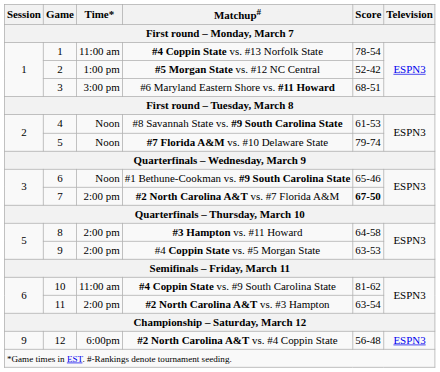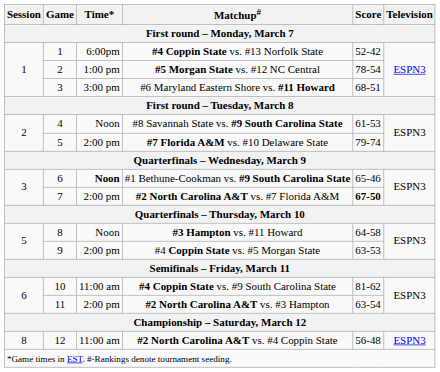 <table class="wikitable" style="font-size: 95%">
 <tr>
 <th>Session</th>
 <th>Game</th>
 <th>Time*</th>
 <th>Matchup<sup>#</sup></th>
 <th>Score</th>
 <th>Television</th>
 </tr>
 <tr>
 <th colspan=6>First round – Monday, March 7</th>
 </tr>
 <tr>
 <td rowspan=3 align=center>1</td>
 <td align=center>1</td>
-<td align=right>11:00 am</td>
+<td align=right>6:00pm</td>
 <td align=center><strong>#4 Coppin State</strong> vs. #13 Norfolk State</td>
-<td>78-54</td>
+<td>52-42</td>
 <td rowspan=3 align=center><a href='#'>ESPN3</a></td>
 </tr>
 <tr>
 <td align=center>2</td>
 <td align=right>1:00 pm</td>
 <td align=center><strong>#5 Morgan State</strong> vs. #12 NC Central</td>
-<td>52-42</td>
+<td>78-54</td>
 </tr>
 <tr>
 <td align=center>3</td>
 <td align=right>3:00 pm</td>
 <td align=center>#6 Maryland Eastern Shore vs. <strong>#11 Howard</strong></td>
 <td>68-51</td>
 </tr>
 <tr>
 <th colspan=6>First round – Tuesday, March 8</th>
 </tr>
 <tr>
 <td rowspan=2 align=center>2</td>
 <td align=center>4</td>
 <td align=right>Noon</td>
 <td align=center>#8 Savannah State vs. <strong>#9 South Carolina State</strong></td>
 <td>61-53</td>
 <td rowspan=2 align=center>ESPN3</td>
 </tr>
 <tr>
 <td align=center>5</td>
-<td align=right>Noon</td>
+<td align=right>2:00 pm</td>
 <td align=center><strong>#7 Florida A&M</strong> vs. #10 Delaware State</td>
 <td>79-74</td>
 </tr>
 <tr>
 <th colspan=6>Quarterfinals – Wednesday, March 9</th>
 </tr>
 <tr>
 <td rowspan=2 align=center>3</td>
 <td align=center>6</td>
-<td align=right>Noon</td>
+<td align=right><strong>Noon</strong></td>
 <td align=center>#1 Bethune-Cookman vs. <strong>#9 South Carolina State</strong></td>
 <td>65-46</td>
 <td rowspan=2 align=center>ESPN3</td>
 </tr>
 <tr>
 <td align=center>7</td>
 <td align=right>2:00 pm</td>
 <td align=center><strong>#2 North Carolina A&T</strong> vs. #7 Florida A&M</td>
 <td><strong>67-50</strong></td>
 </tr>
 <tr>
 <th colspan=6>Quarterfinals – Thursday, March 10</th>
 </tr>
 <tr>
 <td rowspan=2 align=center>5</td>
 <td align=center>8</td>
-<td align=right>2:00 pm</td>
+<td align=right>Noon</td>
 <td align=center><strong>#3 Hampton</strong> vs. #11 Howard</td>
 <td>64-58</td>
 <td rowspan=2 align=center>ESPN3</td>
 </tr>
 <tr>
 <td align=center>9</td>
 <td align=right>2:00 pm</td>
 <td align=center>#4 <strong>Coppin State</strong> vs. #5 Morgan State</td>
 <td>63-53</td>
 </tr>
 <tr>
 <th colspan=6>Semifinals – Friday, March 11</th>
 </tr>
 <tr>
 <td rowspan=2 align=center>6</td>
 <td align=center>10</td>
 <td align=right>11:00 am</td>
 <td align=center><strong>#4 Coppin State</strong> vs. #9 South Carolina State</td>
 <td>81-62</td>
 <td rowspan=2 align=center>ESPN3</td>
 </tr>
 <tr>
 <td align=center>11</td>
 <td align=right>2:00 pm</td>
 <td align=center><strong>#2 North Carolina A&T</strong> vs. #3 Hampton</td>
 <td>63-54</td>
 </tr>
 <tr>
 <th colspan=6>Championship – Saturday, March 12</th>
 </tr>
 <tr>
-<td rowspan=1 align=center>9</td>
+<td rowspan=1 align=center>8</td>
 <td align=center>12</td>
-<td align=right>6:00pm</td>
+<td align=right>11:00 am</td>
 <td align=center><strong>#2 North Carolina A&T</strong> vs. #4 Coppin State</td>
 <td>56-48</td>
 <td rowspan=1 align=center><a href='#'>ESPN3</a></td>
 </tr>
 <tr>
 <td colspan=6><small>*Game times in <a href='#'>EST</a>. #-Rankings denote tournament seeding.</small></td>
 </tr>
 </table>
